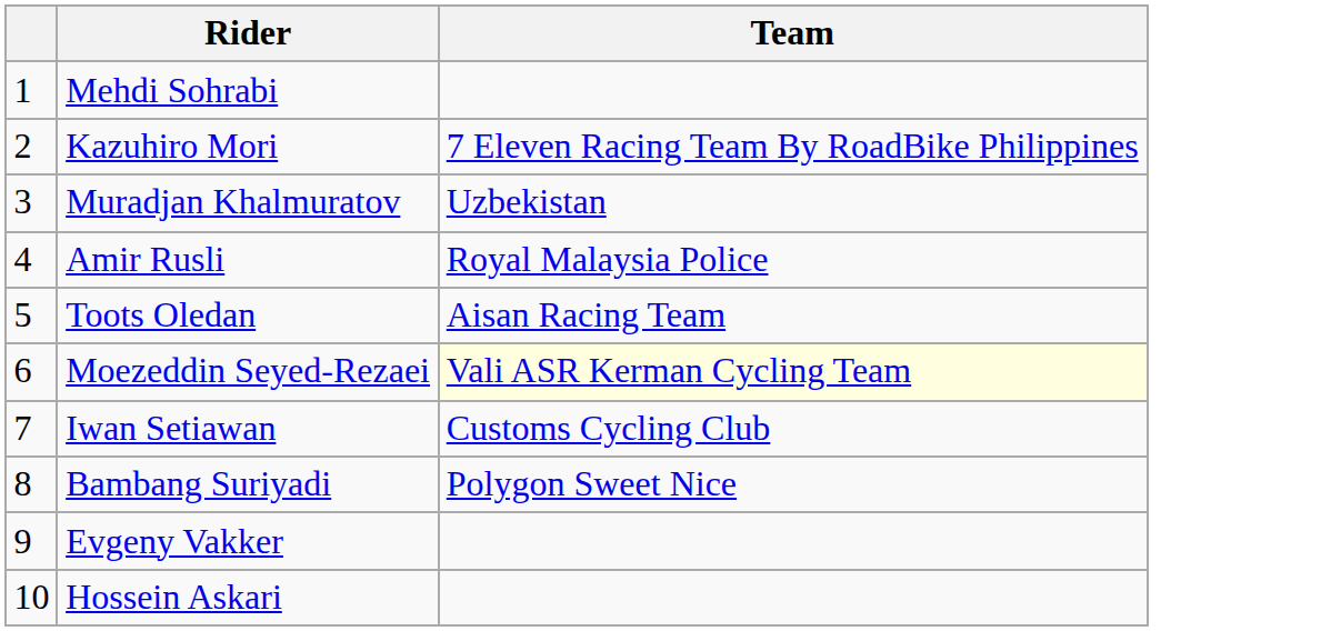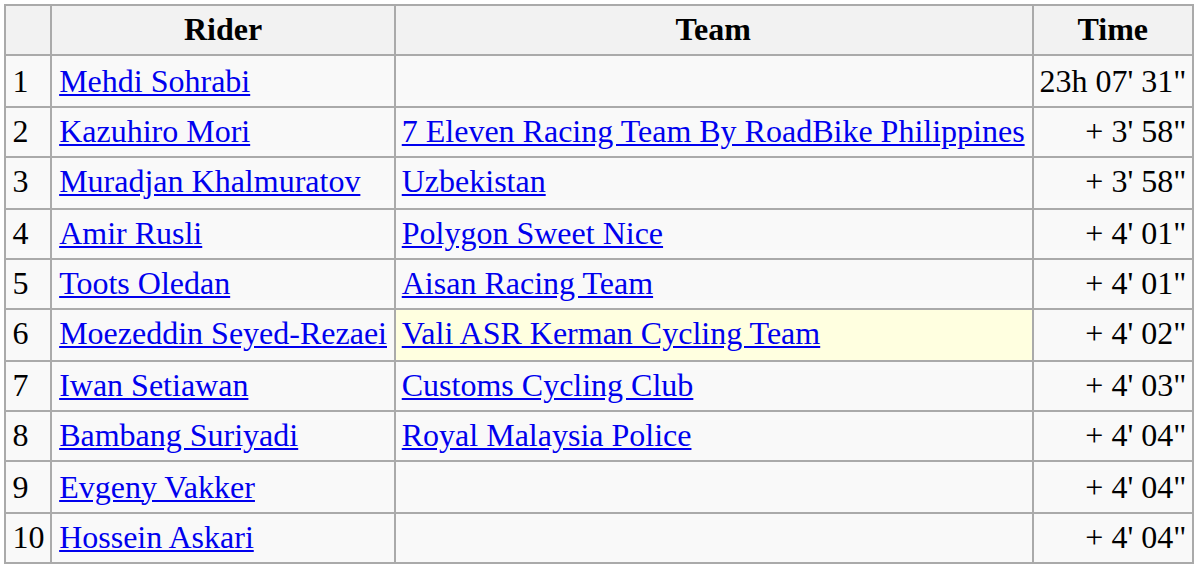 <table class=wikitable>
 <tr>
 <th></th>
 <th>Rider</th>
 <th>Team</th>
+<th>Time</th>
 </tr>
 <tr>
 <td>1</td>
 <td> <a href='#'>Mehdi Sohrabi</a> </td>
 <td></td>
+<td align=right>23h 07' 31"</td>
 </tr>
 <tr>
 <td>2</td>
 <td> <a href='#'>Kazuhiro Mori</a></td>
 <td><a href='#'>7 Eleven Racing Team By RoadBike Philippines</a></td>
+<td align=right>+ 3' 58"</td>
 </tr>
 <tr>
 <td>3</td>
 <td> <a href='#'>Muradjan Khalmuratov</a></td>
 <td><a href='#'>Uzbekistan</a></td>
+<td align=right>+ 3' 58"</td>
 </tr>
 <tr>
 <td>4</td>
 <td> <a href='#'>Amir Rusli</a></td>
-<td><a href='#'>Royal Malaysia Police</a></td>
+<td><a href='#'>Polygon Sweet Nice</a></td>
+<td align=right>+ 4' 01"</td>
 </tr>
 <tr>
 <td>5</td>
 <td> <a href='#'>Toots Oledan</a></td>
 <td><a href='#'>Aisan Racing Team</a></td>
+<td align=right>+ 4' 01"</td>
 </tr>
 <tr>
 <td>6</td>
 <td> <a href='#'>Moezeddin Seyed-Rezaei</a></td>
 <td style="background: lightyellow;"><a href='#'>Vali ASR Kerman Cycling Team</a></td>
+<td align=right>+ 4' 02"</td>
 </tr>
 <tr>
 <td>7</td>
 <td> <a href='#'>Iwan Setiawan</a></td>
 <td><a href='#'>Customs Cycling Club</a></td>
+<td align=right>+ 4' 03"</td>
 </tr>
 <tr>
 <td>8</td>
 <td> <a href='#'>Bambang Suriyadi</a></td>
-<td><a href='#'>Polygon Sweet Nice</a></td>
+<td><a href='#'>Royal Malaysia Police</a></td>
+<td align=right>+ 4' 04"</td>
 </tr>
 <tr>
 <td>9</td>
 <td> <a href='#'>Evgeny Vakker</a></td>
 <td></td>
+<td align=right>+ 4' 04"</td>
 </tr>
 <tr>
 <td>10</td>
 <td> <a href='#'>Hossein Askari</a></td>
 <td></td>
+<td align=right>+ 4' 04"</td>
 </tr>
 </table>
